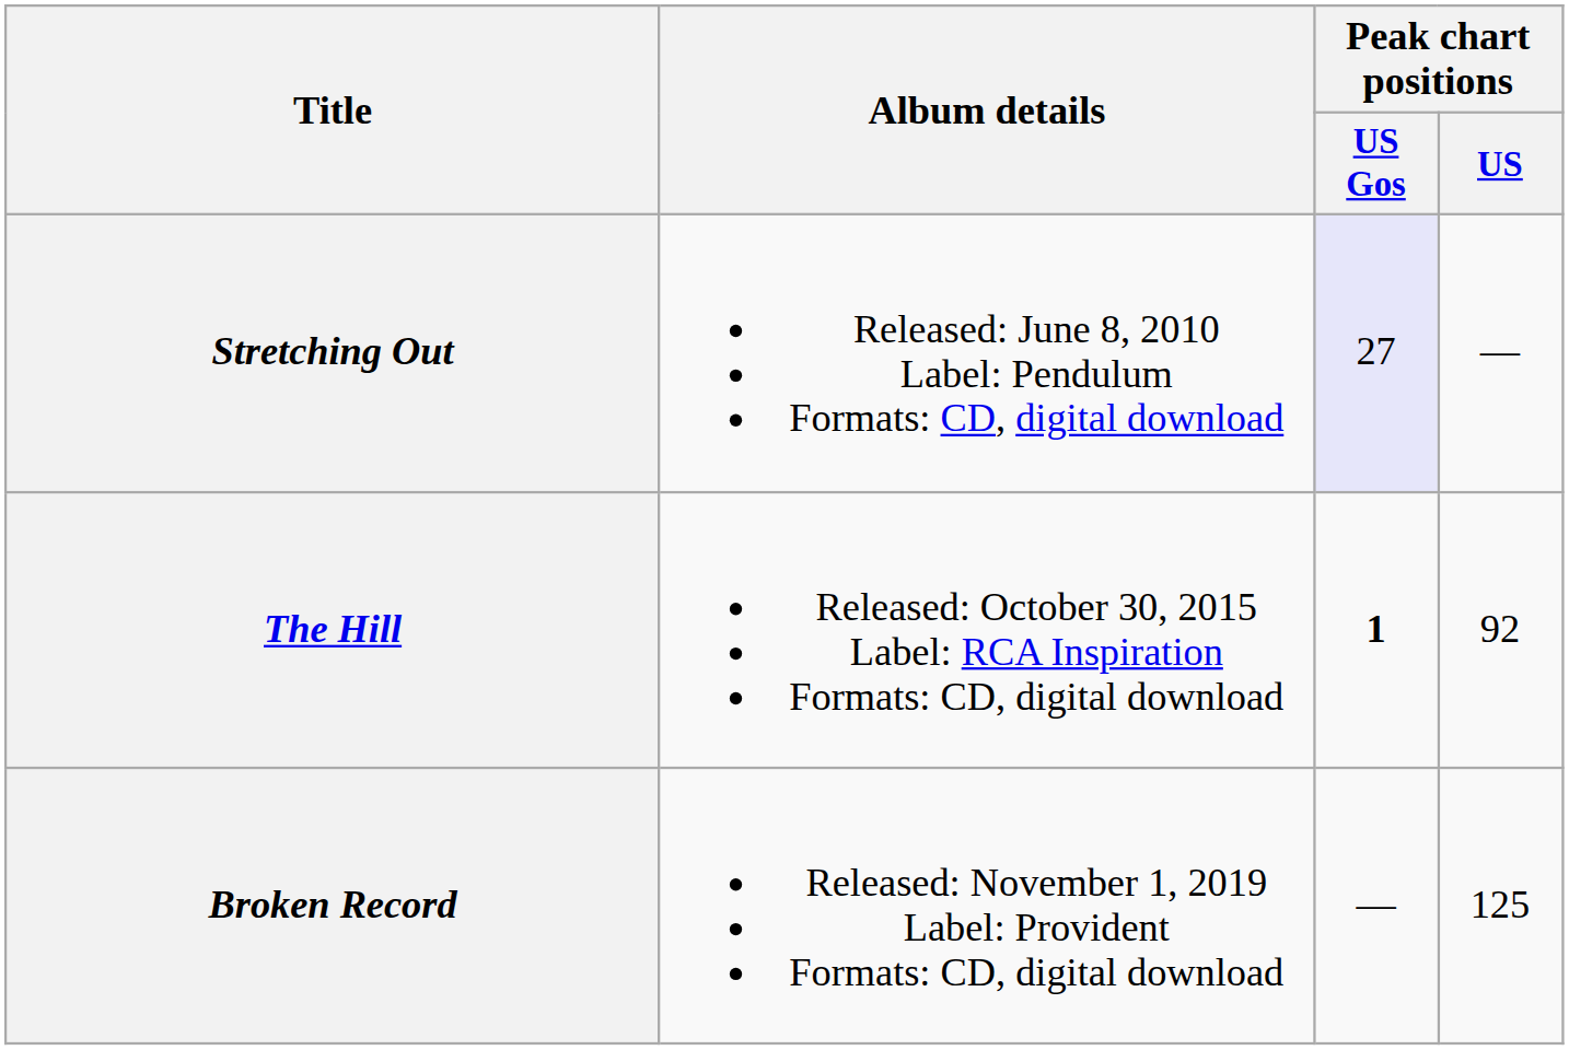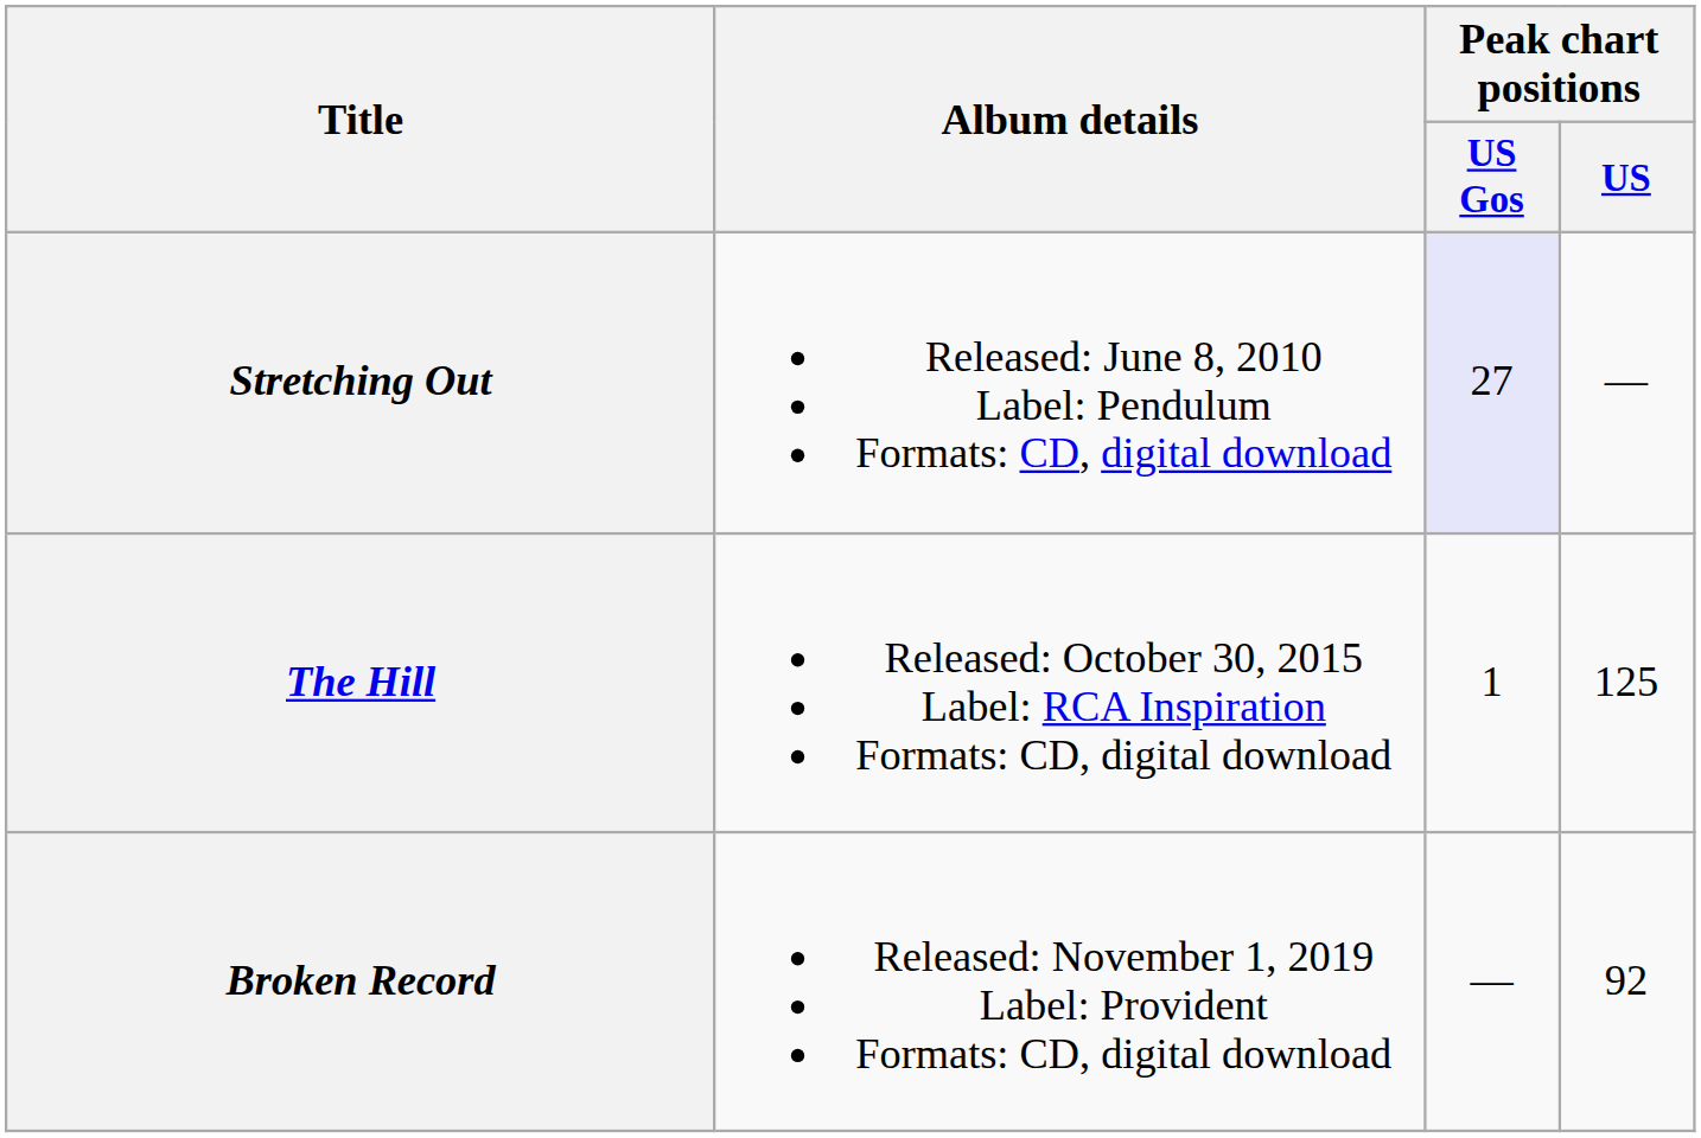 <table class="wikitable plainrowheaders" style="text-align:center;">
 <tr>
 <th scope="col" rowspan="2" style="width:16em;">Title</th>
 <th scope="col" rowspan="2" style="width:16em;">Album details</th>
 <th scope="col" colspan="2">Peak chart positions</th>
 </tr>
 <tr>
 <th style="width:3em; font-size:90%"><a href='#'>US<br>Gos</a></th>
 <th style="width:3em; font-size:90%"><a href='#'>US</a></th>
 </tr>
 <tr>
 <th scope="row"><em>Stretching Out</em></th>
 <td><br><ul><li>Released: June 8, 2010</li><li>Label: Pendulum</li><li>Formats: <a href='#'>CD</a>, <a href='#'>digital download</a></li></ul></td>
 <td style="background: lavender;">27</td>
 <td>—</td>
 </tr>
 <tr>
 <th scope="row"><em><a href='#'>The Hill</a></em></th>
 <td><br><ul><li>Released: October 30, 2015</li><li>Label: <a href='#'>RCA Inspiration</a></li><li>Formats: CD, digital download</li></ul></td>
-<td><strong>1</strong></td>
-<td>92</td>
+<td>1</td>
+<td>125<br></td>
 </tr>
 <tr>
 <th scope="row"><em>Broken Record</em></th>
 <td><br><ul><li>Released: November 1, 2019</li><li>Label: Provident</li><li>Formats: CD, digital download</li></ul></td>
 <td>—</td>
-<td>125<br></td>
+<td>92</td>
 </tr>
 </table>
